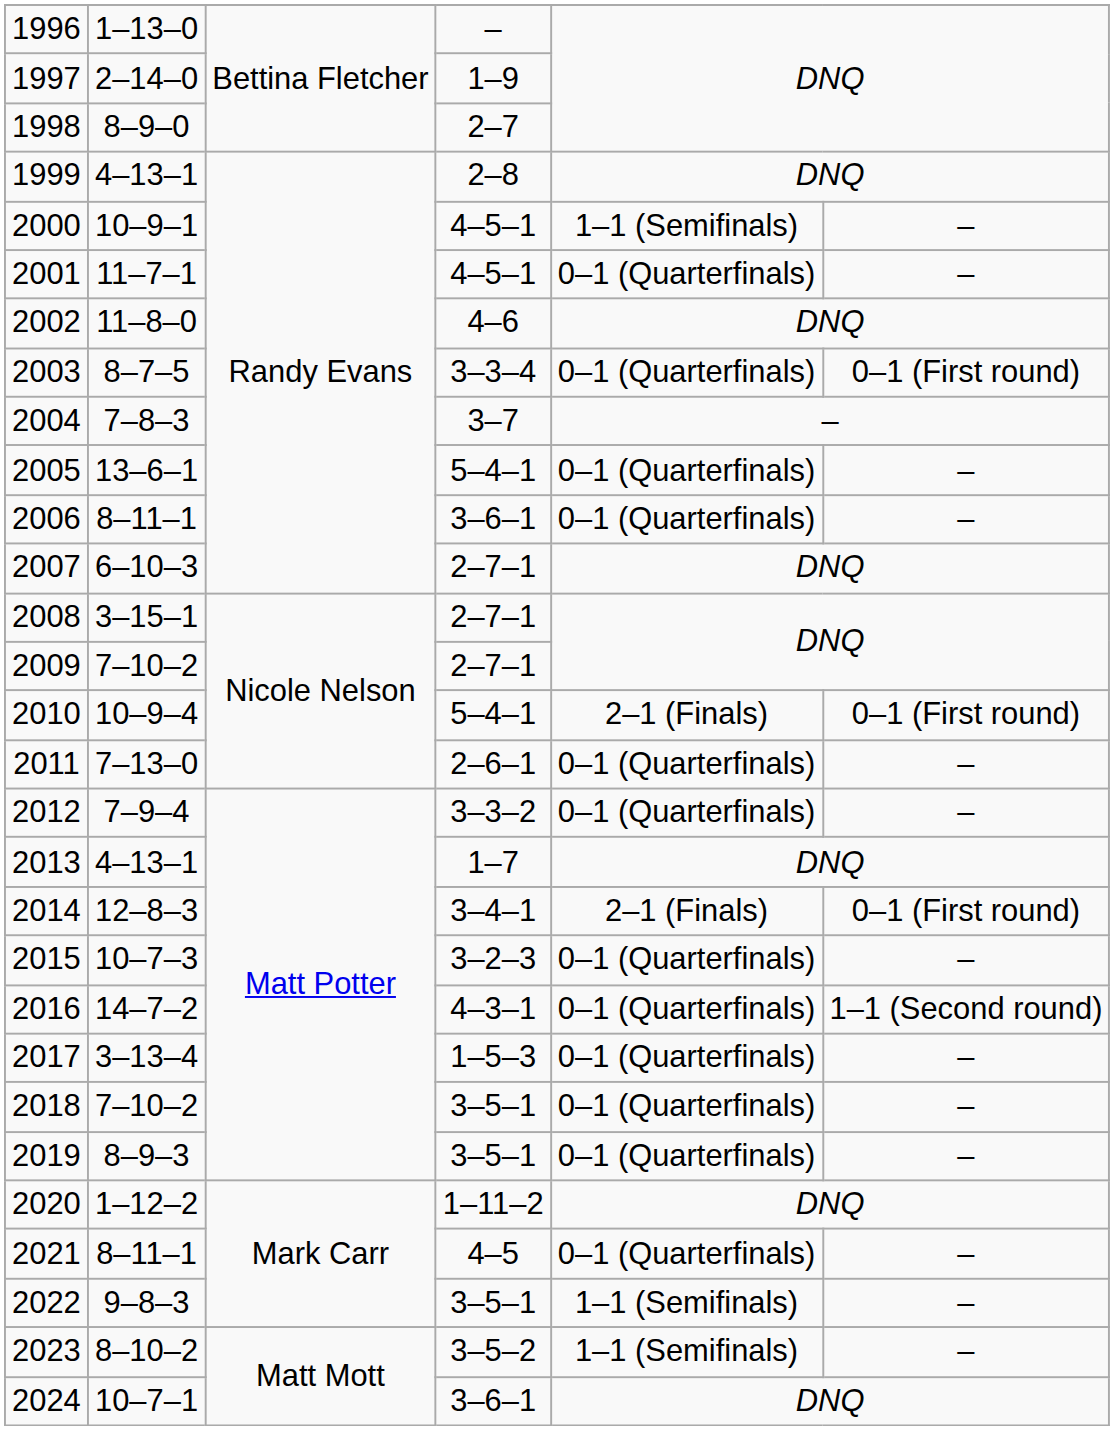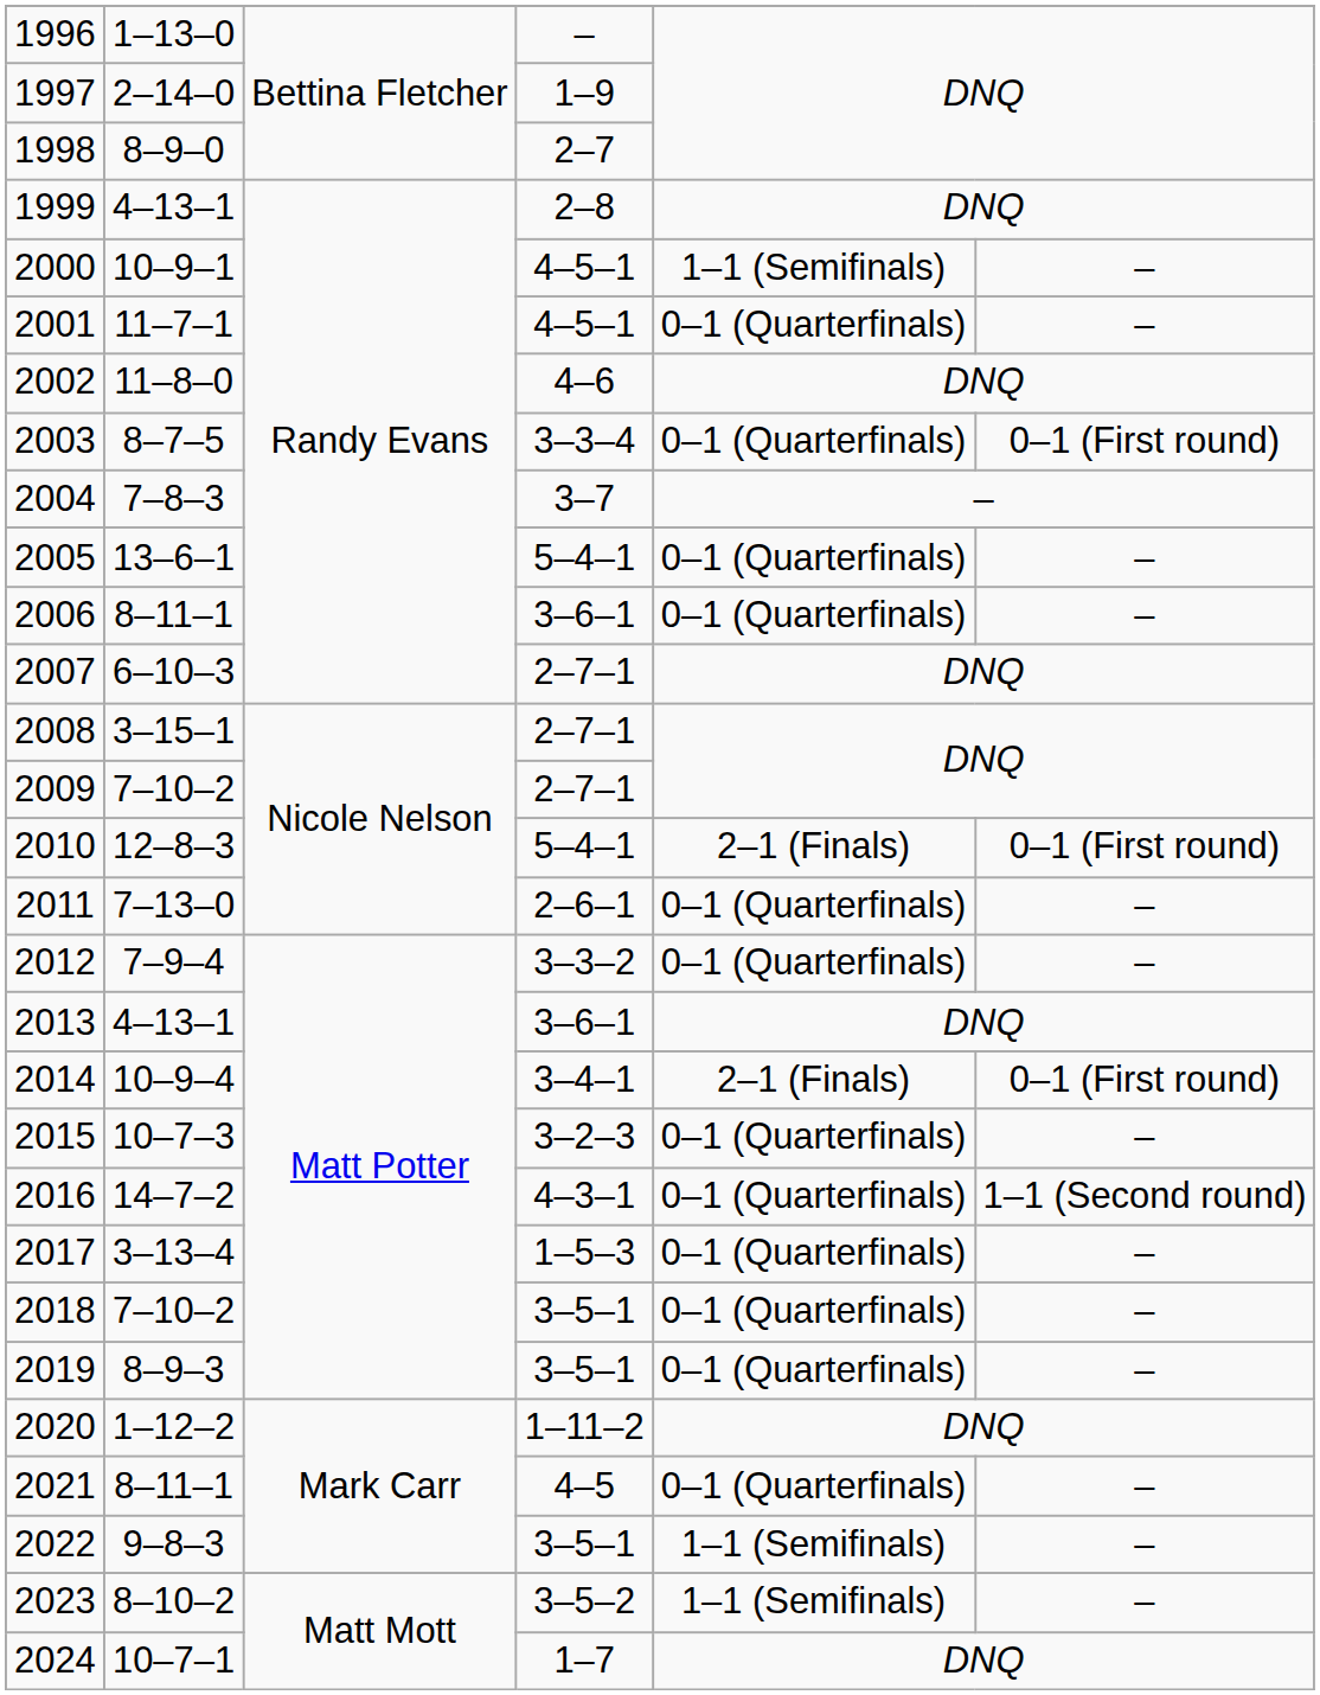 <table class="wikitable">
 <tr style="text-align:center;">
 </tr>
 <tr style="text-align:center;">
 <td>1996</td>
 <td>1–13–0</td>
 <td rowspan="3">Bettina Fletcher</td>
 <td>–</td>
 <td rowspan="3" colspan="2"><em>DNQ</em></td>
 </tr>
 <tr style="text-align:center;">
 <td>1997</td>
 <td>2–14–0</td>
 <td>1–9</td>
 </tr>
 <tr style="text-align:center;">
 <td>1998</td>
 <td>8–9–0</td>
 <td>2–7</td>
 </tr>
 <tr style="text-align:center;">
 <td>1999</td>
 <td>4–13–1</td>
 <td rowspan="9">Randy Evans</td>
 <td>2–8</td>
 <td colspan="2"><em>DNQ</em></td>
 </tr>
 <tr style="text-align:center;">
 <td>2000</td>
 <td>10–9–1</td>
 <td>4–5–1</td>
 <td>1–1 (Semifinals)</td>
 <td>–</td>
 </tr>
 <tr style="text-align:center;">
 <td>2001</td>
 <td>11–7–1</td>
 <td>4–5–1</td>
 <td>0–1 (Quarterfinals)</td>
 <td>–</td>
 </tr>
 <tr style="text-align:center;">
 <td>2002</td>
 <td>11–8–0</td>
 <td>4–6</td>
 <td colspan="2"><em>DNQ</em></td>
 </tr>
 <tr style="text-align:center;">
 <td>2003</td>
 <td>8–7–5</td>
 <td>3–3–4</td>
 <td>0–1 (Quarterfinals)</td>
 <td>0–1 (First round)</td>
 </tr>
 <tr style="text-align:center;">
 <td>2004</td>
 <td>7–8–3</td>
 <td>3–7</td>
 <td colspan="2">–</td>
 </tr>
 <tr style="text-align:center;">
 <td>2005</td>
 <td>13–6–1</td>
 <td>5–4–1</td>
 <td>0–1 (Quarterfinals)</td>
 <td>–</td>
 </tr>
 <tr style="text-align:center;">
 <td>2006</td>
 <td>8–11–1</td>
 <td>3–6–1</td>
 <td>0–1 (Quarterfinals)</td>
 <td>–</td>
 </tr>
 <tr style="text-align:center;">
 <td>2007</td>
 <td>6–10–3</td>
 <td>2–7–1</td>
 <td colspan="2"><em>DNQ</em></td>
 </tr>
 <tr style="text-align:center;">
 <td>2008</td>
 <td>3–15–1</td>
 <td rowspan="4">Nicole Nelson</td>
 <td>2–7–1</td>
 <td rowspan="2" colspan="2"><em>DNQ</em></td>
 </tr>
 <tr style="text-align:center;">
 <td>2009</td>
 <td>7–10–2</td>
 <td>2–7–1</td>
 </tr>
 <tr style="text-align:center;">
 <td>2010</td>
-<td>10–9–4</td>
+<td>12–8–3</td>
 <td>5–4–1</td>
 <td>2–1 (Finals)</td>
 <td>0–1 (First round)</td>
 </tr>
 <tr style="text-align:center;">
 <td>2011</td>
 <td>7–13–0</td>
 <td>2–6–1</td>
 <td>0–1 (Quarterfinals)</td>
 <td>–</td>
 </tr>
 <tr style="text-align:center;">
 <td>2012</td>
 <td>7–9–4</td>
 <td rowspan="8"><a href='#'>Matt Potter</a></td>
 <td>3–3–2</td>
 <td>0–1 (Quarterfinals)</td>
 <td>–</td>
 </tr>
 <tr style="text-align:center;">
 <td>2013</td>
 <td>4–13–1</td>
-<td>1–7</td>
+<td>3–6–1</td>
 <td colspan="2"><em>DNQ</em></td>
 </tr>
 <tr style="text-align:center;">
 <td>2014</td>
-<td>12–8–3</td>
+<td>10–9–4</td>
 <td>3–4–1</td>
 <td>2–1 (Finals)</td>
 <td>0–1 (First round)</td>
 </tr>
 <tr style="text-align:center;">
 <td>2015</td>
 <td>10–7–3</td>
 <td>3–2–3</td>
 <td>0–1 (Quarterfinals)</td>
 <td>–</td>
 </tr>
 <tr style="text-align:center;">
 <td>2016</td>
 <td>14–7–2</td>
 <td>4–3–1</td>
 <td>0–1 (Quarterfinals)</td>
 <td>1–1 (Second round)</td>
 </tr>
 <tr style="text-align:center;">
 <td>2017</td>
 <td>3–13–4</td>
 <td>1–5–3</td>
 <td>0–1 (Quarterfinals)</td>
 <td>–</td>
 </tr>
 <tr style="text-align:center;">
 <td>2018</td>
 <td>7–10–2</td>
 <td>3–5–1</td>
 <td>0–1 (Quarterfinals)</td>
 <td>–</td>
 </tr>
 <tr style="text-align:center;">
 <td>2019</td>
 <td>8–9–3</td>
 <td>3–5–1</td>
 <td>0–1 (Quarterfinals)</td>
 <td>–</td>
 </tr>
 <tr style="text-align:center;">
 <td>2020</td>
 <td>1–12–2</td>
 <td rowspan="3">Mark Carr</td>
 <td>1–11–2</td>
 <td colspan="2"><em>DNQ</em></td>
 </tr>
 <tr style="text-align:center;">
 <td>2021</td>
 <td>8–11–1</td>
 <td>4–5</td>
 <td>0–1 (Quarterfinals)</td>
 <td>–</td>
 </tr>
 <tr style="text-align:center;">
 <td>2022</td>
 <td>9–8–3</td>
 <td>3–5–1</td>
 <td>1–1 (Semifinals)</td>
 <td>–</td>
 </tr>
 <tr style="text-align:center;">
 <td>2023</td>
 <td>8–10–2</td>
 <td rowspan="2">Matt Mott</td>
 <td>3–5–2</td>
 <td>1–1 (Semifinals)</td>
 <td>–</td>
 </tr>
 <tr style="text-align:center;">
 <td>2024</td>
 <td>10–7–1</td>
-<td>3–6–1</td>
+<td>1–7</td>
 <td colspan="2"><em>DNQ</em></td>
 </tr>
 </table>
